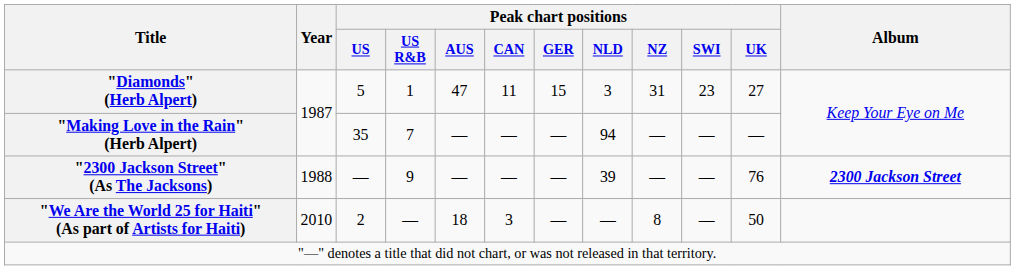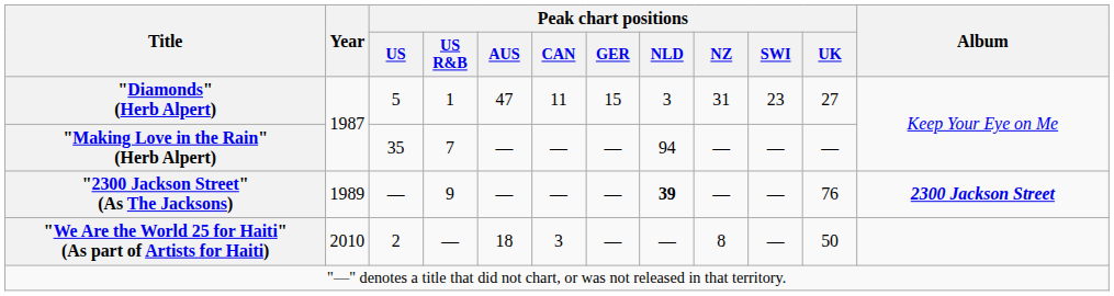 <table class="wikitable plainrowheaders" style="text-align:center;">
 <tr>
 <th scope="col" rowspan="2" style="width:18em;">Title</th>
 <th scope="col" rowspan="2">Year</th>
 <th scope="col" colspan="9">Peak chart positions</th>
 <th scope="col" rowspan="2" style="width:14em;">Album</th>
 </tr>
 <tr>
 <th style="width:3em;font-size:90%"><a href='#'>US</a><br></th>
 <th style="width:3em;font-size:90%"><a href='#'>US R&B</a><br></th>
 <th style="width:3em;font-size:90%"><a href='#'>AUS</a><br></th>
 <th style="width:3em;font-size:90%"><a href='#'>CAN</a><br></th>
 <th style="width:3em;font-size:90%"><a href='#'>GER</a><br></th>
 <th style="width:3em;font-size:90%"><a href='#'>NLD</a><br></th>
 <th style="width:3em;font-size:90%"><a href='#'>NZ</a><br></th>
 <th style="width:3em;font-size:90%"><a href='#'>SWI</a><br></th>
 <th style="width:3em;font-size:90%"><a href='#'>UK</a><br></th>
 </tr>
 <tr>
 <th scope="row">"<a href='#'>Diamonds</a>"<br><span>(<a href='#'>Herb Alpert</a>)</span></th>
 <td rowspan="2">1987</td>
 <td>5</td>
 <td>1</td>
 <td>47</td>
 <td>11</td>
 <td>15</td>
 <td>3</td>
 <td>31</td>
 <td>23</td>
 <td>27</td>
 <td rowspan="2"><em><a href='#'>Keep Your Eye on Me</a></em></td>
 </tr>
 <tr>
 <th scope="row">"<a href='#'>Making Love in the Rain</a>"<br><span>(Herb Alpert)</span></th>
 <td>35</td>
 <td>7<br></td>
 <td>—</td>
 <td>—</td>
 <td>—</td>
 <td>94</td>
 <td>—</td>
 <td>—</td>
 <td>—</td>
 </tr>
 <tr>
 <th scope="row">"<a href='#'>2300 Jackson Street</a>"<br><span>(As <a href='#'>The Jacksons</a>)</span></th>
-<td>1988</td>
+<td>1989</td>
 <td>—</td>
 <td>9<br></td>
 <td>—</td>
 <td>—</td>
 <td>—</td>
-<td>39</td>
+<td><strong>39</strong></td>
 <td>—</td>
 <td>—</td>
 <td>76</td>
 <td><strong><em><a href='#'>2300 Jackson Street</a></em></strong></td>
 </tr>
 <tr>
 <th scope="row">"<a href='#'>We Are the World 25 for Haiti</a>"<br><span> (As part of <a href='#'>Artists for Haiti</a>)</span></th>
 <td>2010</td>
 <td>2</td>
 <td>—</td>
 <td>18</td>
 <td>3</td>
 <td>—</td>
 <td>—</td>
 <td>8</td>
 <td>—</td>
 <td>50</td>
 <td></td>
 </tr>
 <tr>
 <td colspan="15" style="font-size:90%">"—" denotes a title that did not chart, or was not released in that territory.</td>
 </tr>
 </table>
